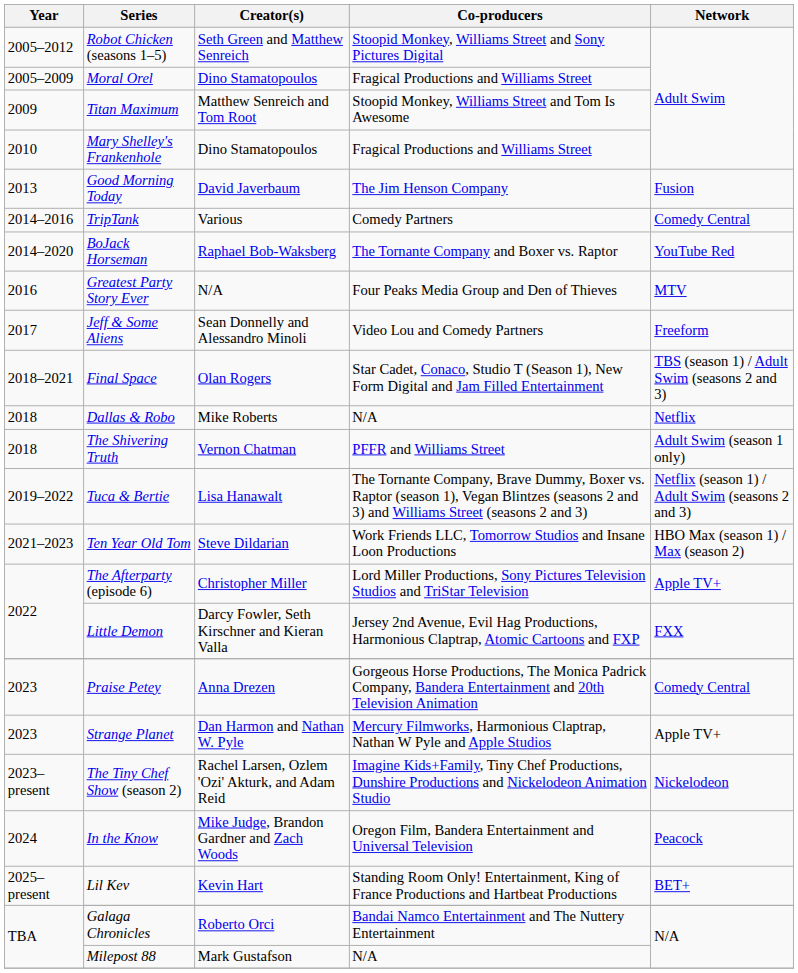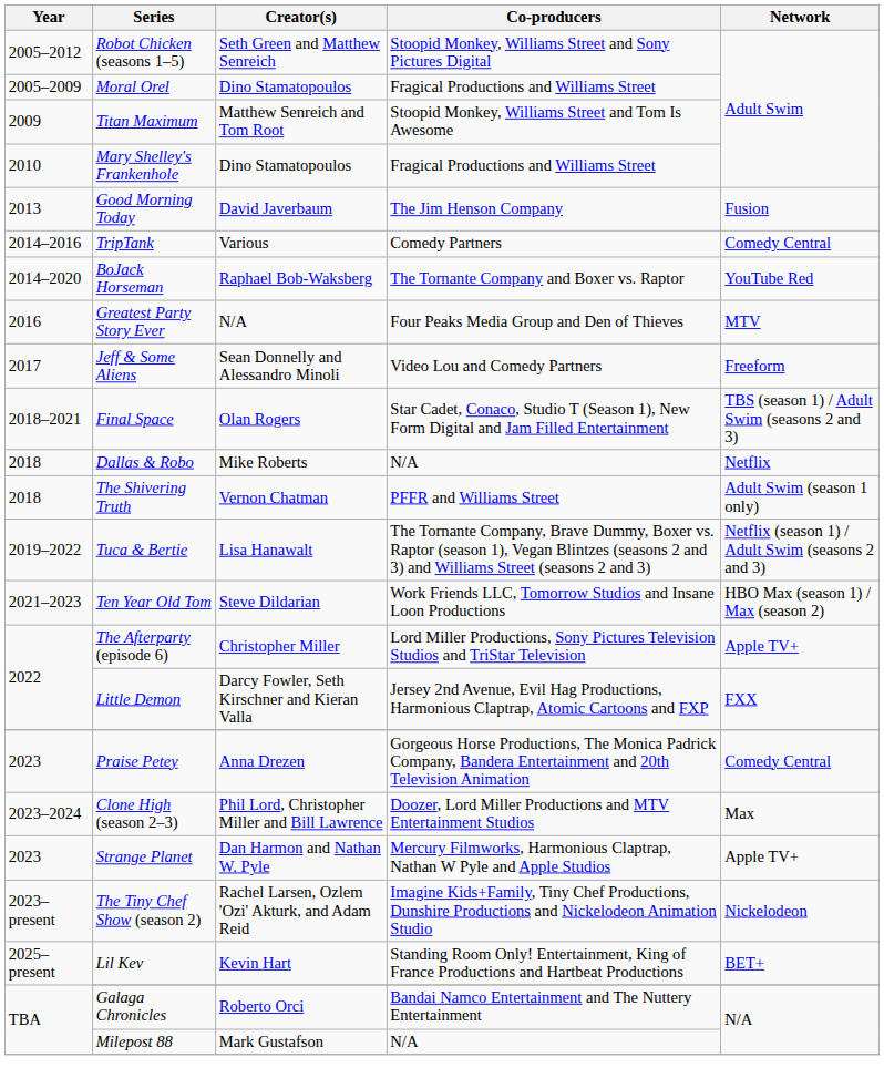 <table class="wikitable">
 <tr style="background:#b0c4de; text-align:center;">
 <th style="width:10%;">Year</th>
 <th>Series</th>
 <th>Creator(s)</th>
 <th>Co-producers</th>
 <th>Network</th>
 </tr>
 <tr>
 <td>2005–2012</td>
 <td><em><a href='#'>Robot Chicken</a></em> (seasons 1–5)</td>
 <td><a href='#'>Seth Green</a> and <a href='#'>Matthew Senreich</a></td>
 <td><a href='#'>Stoopid Monkey</a>, <a href='#'>Williams Street</a> and <a href='#'>Sony Pictures Digital</a></td>
 <td rowspan="4"><a href='#'>Adult Swim</a></td>
 </tr>
 <tr>
 <td>2005–2009</td>
 <td><em><a href='#'>Moral Orel</a></em></td>
 <td><a href='#'>Dino Stamatopoulos</a></td>
 <td>Fragical Productions and <a href='#'>Williams Street</a></td>
 </tr>
 <tr>
 <td>2009</td>
 <td><em><a href='#'>Titan Maximum</a></em></td>
 <td>Matthew Senreich and <a href='#'>Tom Root</a></td>
 <td>Stoopid Monkey, <a href='#'>Williams Street</a> and Tom Is Awesome</td>
 </tr>
 <tr>
 <td>2010</td>
 <td><em><a href='#'>Mary Shelley's Frankenhole</a></em></td>
 <td>Dino Stamatopoulos</td>
 <td>Fragical Productions and <a href='#'>Williams Street</a></td>
 </tr>
 <tr>
 <td>2013</td>
 <td><em><a href='#'>Good Morning Today</a></em></td>
 <td><a href='#'>David Javerbaum</a></td>
 <td><a href='#'>The Jim Henson Company</a></td>
 <td><a href='#'>Fusion</a></td>
 </tr>
 <tr>
 <td>2014–2016</td>
 <td><em><a href='#'>TripTank</a></em></td>
 <td>Various</td>
 <td>Comedy Partners</td>
 <td><a href='#'>Comedy Central</a></td>
 </tr>
 <tr>
 <td>2014–2020</td>
 <td><em><a href='#'>BoJack Horseman</a></em></td>
 <td><a href='#'>Raphael Bob-Waksberg</a></td>
 <td><a href='#'>The Tornante Company</a> and Boxer vs. Raptor</td>
 <td><a href='#'>YouTube Red</a></td>
 </tr>
 <tr>
 <td>2016</td>
 <td><em><a href='#'>Greatest Party Story Ever</a></em></td>
 <td>N/A</td>
 <td>Four Peaks Media Group and Den of Thieves</td>
 <td><a href='#'>MTV</a></td>
 </tr>
 <tr>
 <td>2017</td>
 <td><em><a href='#'>Jeff & Some Aliens</a></em></td>
 <td>Sean Donnelly and Alessandro Minoli</td>
 <td>Video Lou and Comedy Partners</td>
 <td><a href='#'>Freeform</a></td>
 </tr>
 <tr>
 <td>2018–2021</td>
 <td><em><a href='#'>Final Space</a></em></td>
 <td><a href='#'>Olan Rogers</a></td>
 <td>Star Cadet, <a href='#'>Conaco</a>, Studio T (Season 1), New Form Digital and <a href='#'>Jam Filled Entertainment</a></td>
 <td><a href='#'>TBS</a> (season 1) / <a href='#'>Adult Swim</a> (seasons 2 and 3)</td>
 </tr>
 <tr>
 <td>2018</td>
 <td><em><a href='#'>Dallas & Robo</a></em></td>
 <td>Mike Roberts</td>
 <td>N/A</td>
 <td><a href='#'>Netflix</a></td>
 </tr>
 <tr>
 <td>2018</td>
 <td><em><a href='#'>The Shivering Truth</a></em></td>
 <td><a href='#'>Vernon Chatman</a></td>
 <td><a href='#'>PFFR</a> and <a href='#'>Williams Street</a></td>
 <td><a href='#'>Adult Swim</a> (season 1 only)</td>
 </tr>
 <tr>
 <td>2019–2022</td>
 <td><em><a href='#'>Tuca & Bertie</a></em></td>
 <td><a href='#'>Lisa Hanawalt</a></td>
 <td>The Tornante Company, Brave Dummy, Boxer vs. Raptor (season 1), Vegan Blintzes (seasons 2 and 3) and <a href='#'>Williams Street</a> (seasons 2 and 3)</td>
 <td><a href='#'>Netflix</a> (season 1) / <a href='#'>Adult Swim</a> (seasons 2 and 3)</td>
 </tr>
 <tr>
 <td>2021–2023</td>
 <td><em><a href='#'>Ten Year Old Tom</a></em></td>
 <td><a href='#'>Steve Dildarian</a></td>
 <td>Work Friends LLC, <a href='#'>Tomorrow Studios</a> and Insane Loon Productions</td>
 <td>HBO Max (season 1) / <a href='#'>Max</a> (season 2)</td>
 </tr>
 <tr>
 <td rowspan="2">2022</td>
 <td><em><a href='#'>The Afterparty</a></em> (episode 6)</td>
 <td><a href='#'>Christopher Miller</a></td>
 <td>Lord Miller Productions, <a href='#'>Sony Pictures Television Studios</a> and <a href='#'>TriStar Television</a></td>
 <td><a href='#'>Apple TV+</a></td>
 </tr>
 <tr>
 <td><em><a href='#'>Little Demon</a></em></td>
 <td>Darcy Fowler, Seth Kirschner and Kieran Valla</td>
 <td>Jersey 2nd Avenue, Evil Hag Productions, Harmonious Claptrap, <a href='#'>Atomic Cartoons</a> and <a href='#'>FXP</a></td>
 <td><a href='#'>FXX</a></td>
 </tr>
 <tr>
 </tr>
 <tr>
 <td>2023</td>
 <td><em><a href='#'>Praise Petey</a></em></td>
 <td><a href='#'>Anna Drezen</a></td>
 <td>Gorgeous Horse Productions, The Monica Padrick Company, <a href='#'>Bandera Entertainment</a> and <a href='#'>20th Television Animation</a></td>
 <td><a href='#'>Comedy Central</a></td>
 </tr>
 <tr>
+<td>2023–2024</td>
+<td><em><a href='#'>Clone High</a></em> (season 2–3)</td>
+<td><a href='#'>Phil Lord</a>, Christopher Miller and <a href='#'>Bill Lawrence</a></td>
+<td><a href='#'>Doozer</a>, Lord Miller Productions and <a href='#'>MTV Entertainment Studios</a></td>
+<td>Max</td>
+</tr>
+<tr>
 <td>2023</td>
 <td><em><a href='#'>Strange Planet</a></em></td>
 <td><a href='#'>Dan Harmon</a> and <a href='#'>Nathan W. Pyle</a></td>
 <td><a href='#'>Mercury Filmworks</a>, Harmonious Claptrap, Nathan W Pyle and <a href='#'>Apple Studios</a></td>
 <td>Apple TV+</td>
 </tr>
 <tr>
 <td>2023–present</td>
 <td><em><a href='#'>The Tiny Chef Show</a></em> (season 2)</td>
 <td>Rachel Larsen, Ozlem 'Ozi' Akturk, and Adam Reid</td>
 <td><a href='#'>Imagine Kids+Family</a>, Tiny Chef Productions, <a href='#'>Dunshire Productions</a> and <a href='#'>Nickelodeon Animation Studio</a></td>
 <td><a href='#'>Nickelodeon</a></td>
-</tr>
-<tr>
-<td>2024</td>
-<td><em><a href='#'>In the Know</a></em></td>
-<td><a href='#'>Mike Judge</a>, Brandon Gardner and <a href='#'>Zach Woods</a></td>
-<td>Oregon Film, Bandera Entertainment and <a href='#'>Universal Television</a></td>
-<td><a href='#'>Peacock</a></td>
 </tr>
 <tr>
 <td>2025–present</td>
 <td><em>Lil Kev</em></td>
 <td><a href='#'>Kevin Hart</a></td>
 <td>Standing Room Only! Entertainment, King of France Productions and Hartbeat Productions</td>
 <td><a href='#'>BET+</a></td>
 </tr>
 <tr>
 <td rowspan="3">TBA</td>
 </tr>
 <tr>
 <td><em>Galaga Chronicles</em></td>
 <td><a href='#'>Roberto Orci</a></td>
 <td><a href='#'>Bandai Namco Entertainment</a> and The Nuttery Entertainment</td>
 <td rowspan="2">N/A</td>
 </tr>
 <tr>
 <td><em>Milepost 88</em></td>
 <td>Mark Gustafson</td>
 <td>N/A</td>
 </tr>
 <tr>
 </tr>
 </table>
